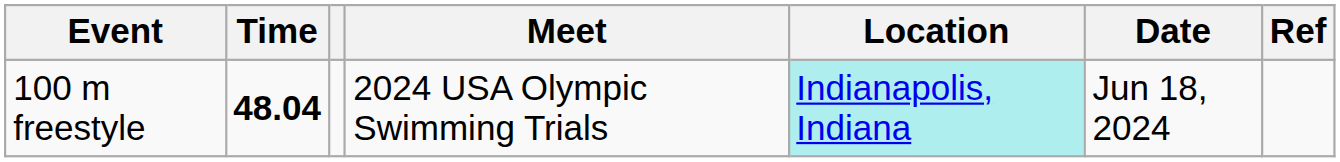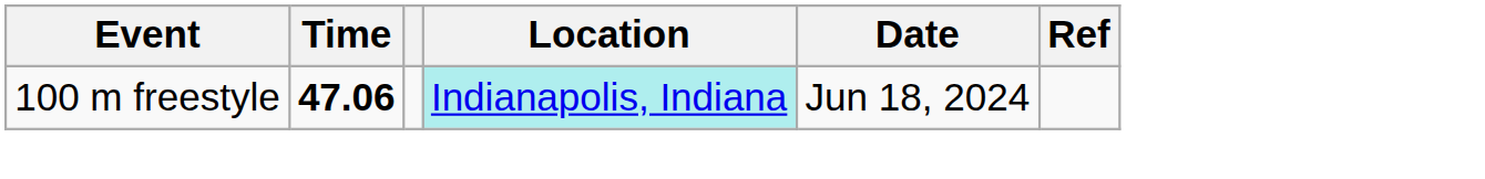 <table class="wikitable">
 <tr>
 <th>Event</th>
 <th>Time</th>
 <th></th>
-<th>Meet</th>
 <th>Location</th>
 <th>Date</th>
 <th>Ref</th>
 </tr>
 <tr>
 <td>100 m freestyle</td>
-<td style="text-align:center;"><strong>48.04</strong></td>
+<td style="text-align:center;"><strong>47.06</strong></td>
 <td></td>
-<td>2024 USA Olympic Swimming Trials</td>
 <td style="background: paleturquoise;"><a href='#'>Indianapolis, Indiana</a></td>
 <td>Jun 18, 2024</td>
 <td></td>
 </tr>
 </table>
